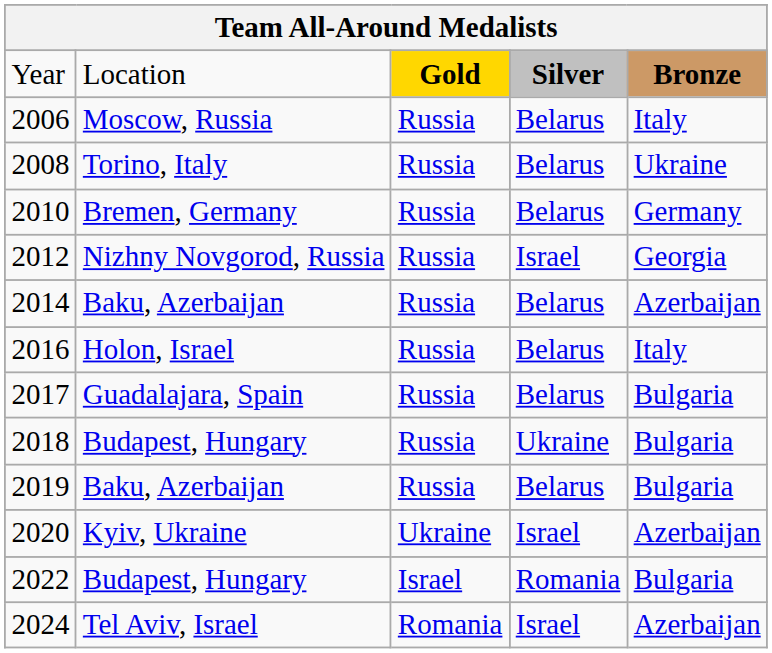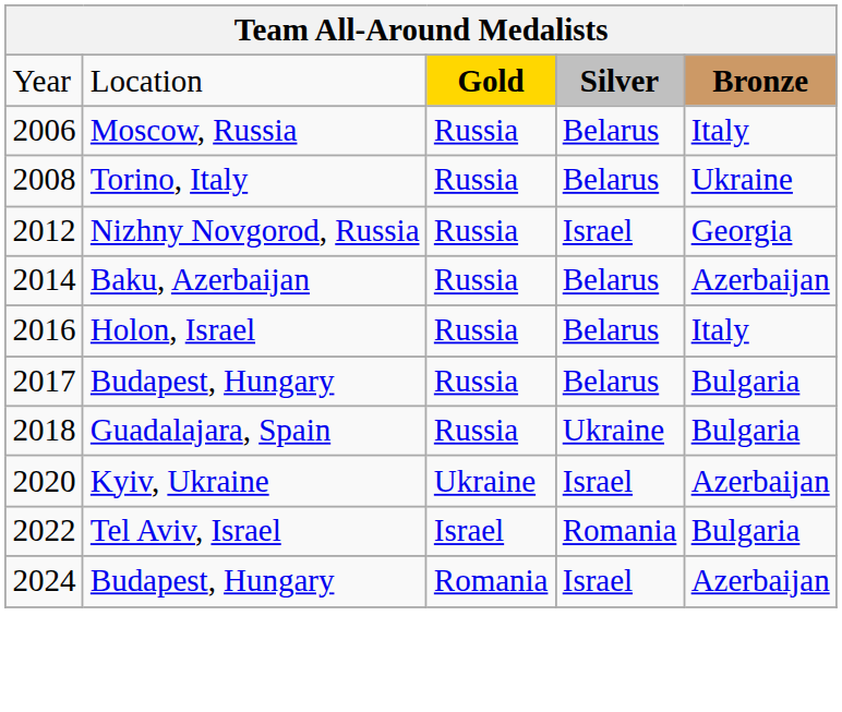 <table class="wikitable">
 <tr>
 <th colspan=5 align="center"><strong>Team All-Around Medalists</strong></th>
 </tr>
 <tr>
 <td>Year</td>
 <td>Location</td>
 <td style="text-align:center;background-color:gold;"><strong>Gold</strong></td>
 <td style="text-align:center;background-color:silver;"><strong>Silver</strong></td>
 <td style="text-align:center;background-color:#CC9966;"><strong>Bronze</strong></td>
 </tr>
 <tr>
 <td>2006</td>
 <td> <a href='#'>Moscow</a>, <a href='#'>Russia</a></td>
 <td> <a href='#'>Russia</a></td>
 <td> <a href='#'>Belarus</a></td>
 <td> <a href='#'>Italy</a></td>
 </tr>
 <tr>
 <td>2008</td>
 <td> <a href='#'>Torino</a>, <a href='#'>Italy</a></td>
 <td> <a href='#'>Russia</a></td>
 <td> <a href='#'>Belarus</a></td>
 <td> <a href='#'>Ukraine</a></td>
 </tr>
 <tr>
-<td>2010</td>
-<td> <a href='#'>Bremen</a>, <a href='#'>Germany</a></td>
-<td> <a href='#'>Russia</a></td>
-<td> <a href='#'>Belarus</a></td>
-<td> <a href='#'>Germany</a></td>
-</tr>
-<tr>
 <td>2012</td>
 <td> <a href='#'>Nizhny Novgorod</a>, <a href='#'>Russia</a></td>
 <td> <a href='#'>Russia</a></td>
 <td> <a href='#'>Israel</a></td>
 <td> <a href='#'>Georgia</a></td>
 </tr>
 <tr>
 <td>2014</td>
 <td> <a href='#'>Baku</a>, <a href='#'>Azerbaijan</a></td>
 <td> <a href='#'>Russia</a></td>
 <td> <a href='#'>Belarus</a></td>
 <td> <a href='#'>Azerbaijan</a></td>
 </tr>
 <tr>
 <td>2016</td>
 <td> <a href='#'>Holon</a>, <a href='#'>Israel</a></td>
 <td> <a href='#'>Russia</a></td>
 <td> <a href='#'>Belarus</a></td>
 <td> <a href='#'>Italy</a></td>
 </tr>
 <tr>
 <td>2017</td>
-<td> <a href='#'>Guadalajara</a>, <a href='#'>Spain</a></td>
+<td> <a href='#'>Budapest</a>, <a href='#'>Hungary</a></td>
 <td> <a href='#'>Russia</a></td>
 <td> <a href='#'>Belarus</a></td>
 <td> <a href='#'>Bulgaria</a></td>
 </tr>
 <tr>
 <td>2018</td>
-<td> <a href='#'>Budapest</a>, <a href='#'>Hungary</a></td>
+<td> <a href='#'>Guadalajara</a>, <a href='#'>Spain</a></td>
 <td> <a href='#'>Russia</a></td>
 <td> <a href='#'>Ukraine</a></td>
-<td> <a href='#'>Bulgaria</a></td>
-</tr>
-<tr>
-<td>2019</td>
-<td> <a href='#'>Baku</a>, <a href='#'>Azerbaijan</a></td>
-<td> <a href='#'>Russia</a></td>
-<td> <a href='#'>Belarus</a></td>
 <td> <a href='#'>Bulgaria</a></td>
 </tr>
 <tr>
 <td>2020</td>
 <td> <a href='#'>Kyiv</a>, <a href='#'>Ukraine</a></td>
 <td> <a href='#'>Ukraine</a></td>
 <td> <a href='#'>Israel</a></td>
 <td> <a href='#'>Azerbaijan</a></td>
 </tr>
 <tr>
 <td>2022</td>
-<td> <a href='#'>Budapest</a>, <a href='#'>Hungary</a></td>
+<td> <a href='#'>Tel Aviv</a>, <a href='#'>Israel</a></td>
 <td> <a href='#'>Israel</a></td>
 <td> <a href='#'>Romania</a></td>
 <td> <a href='#'>Bulgaria</a></td>
 </tr>
 <tr>
 <td>2024</td>
-<td> <a href='#'>Tel Aviv</a>, <a href='#'>Israel</a></td>
+<td> <a href='#'>Budapest</a>, <a href='#'>Hungary</a></td>
 <td> <a href='#'>Romania</a></td>
 <td> <a href='#'>Israel</a></td>
 <td> <a href='#'>Azerbaijan</a></td>
 </tr>
 </table>
